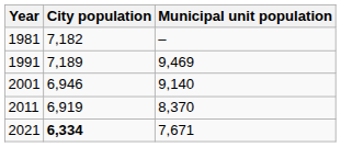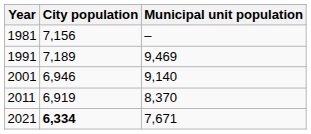 <table class=wikitable>
 <tr>
 <th>Year</th>
 <th>City population</th>
 <th>Municipal unit population</th>
 </tr>
 <tr>
 <td>1981</td>
-<td>7,182</td>
+<td>7,156</td>
 <td>–</td>
 </tr>
 <tr>
 <td>1991</td>
 <td>7,189</td>
 <td>9,469</td>
 </tr>
 <tr>
 <td>2001</td>
 <td>6,946</td>
 <td>9,140</td>
 </tr>
 <tr>
 <td>2011</td>
 <td>6,919</td>
 <td>8,370</td>
 </tr>
 <tr>
 <td>2021</td>
 <td><strong>6,334</strong></td>
 <td>7,671</td>
 </tr>
 </table>
